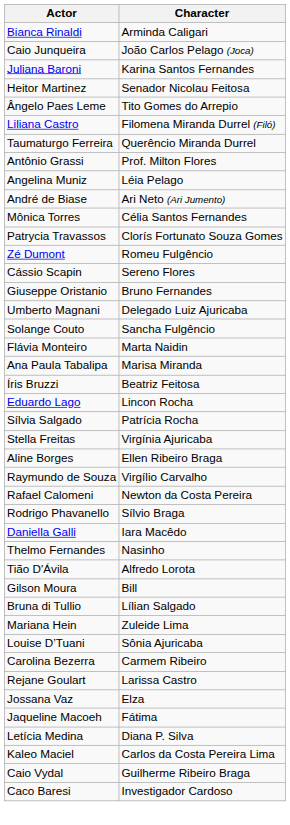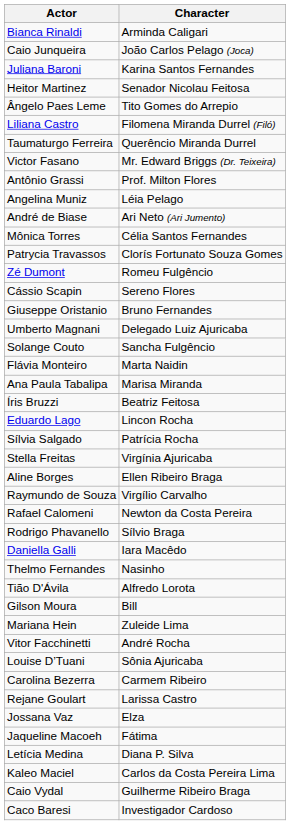 <table class="wikitable sortable">
 <tr>
 <th>Actor</th>
 <th>Character</th>
 </tr>
 <tr>
 <td><a href='#'>Bianca Rinaldi</a></td>
 <td>Arminda Caligari</td>
 </tr>
 <tr>
 <td>Caio Junqueira</td>
 <td>João Carlos Pelago <em><small>(Joca)</small></em></td>
 </tr>
 <tr>
 <td><a href='#'>Juliana Baroni</a></td>
 <td>Karina Santos Fernandes</td>
 </tr>
 <tr>
 <td>Heitor Martinez</td>
 <td>Senador Nicolau Feitosa</td>
 </tr>
 <tr>
 <td>Ângelo Paes Leme</td>
 <td>Tito Gomes do Arrepio</td>
 </tr>
 <tr>
 <td><a href='#'>Liliana Castro</a></td>
 <td>Filomena Miranda Durrel <em><small>(Filó)</small></em></td>
 </tr>
 <tr>
 <td>Taumaturgo Ferreira</td>
 <td>Querêncio Miranda Durrel</td>
+</tr>
+<tr>
+<td>Victor Fasano</td>
+<td>Mr. Edward Briggs <em><small>(Dr. Teixeira)</small></em></td>
 </tr>
 <tr>
 <td>Antônio Grassi</td>
 <td>Prof. Milton Flores</td>
 </tr>
 <tr>
 <td>Angelina Muniz</td>
 <td>Léia Pelago</td>
 </tr>
 <tr>
 <td>André de Biase</td>
 <td>Ari Neto <em><small>(Ari Jumento)</small></em></td>
 </tr>
 <tr>
 <td>Mônica Torres</td>
 <td>Célia Santos Fernandes</td>
 </tr>
 <tr>
 <td>Patrycia Travassos</td>
 <td>Clorís Fortunato Souza Gomes</td>
 </tr>
 <tr>
 <td><a href='#'>Zé Dumont</a></td>
 <td>Romeu Fulgêncio</td>
 </tr>
 <tr>
 <td>Cássio Scapin</td>
 <td>Sereno Flores</td>
 </tr>
 <tr>
 <td>Giuseppe Oristanio</td>
 <td>Bruno Fernandes</td>
 </tr>
 <tr>
 <td>Umberto Magnani</td>
 <td>Delegado Luiz Ajuricaba</td>
 </tr>
 <tr>
 <td>Solange Couto</td>
 <td>Sancha Fulgêncio</td>
 </tr>
 <tr>
 <td>Flávia Monteiro</td>
 <td>Marta Naidin</td>
 </tr>
 <tr>
 <td>Ana Paula Tabalipa</td>
 <td>Marisa Miranda</td>
 </tr>
 <tr>
 <td>Íris Bruzzi</td>
 <td>Beatriz Feitosa</td>
 </tr>
 <tr>
 <td><a href='#'>Eduardo Lago</a></td>
 <td>Lincon Rocha</td>
 </tr>
 <tr>
 <td>Sílvia Salgado</td>
 <td>Patrícia Rocha</td>
 </tr>
 <tr>
 <td>Stella Freitas</td>
 <td>Virgínia Ajuricaba</td>
 </tr>
 <tr>
 <td>Aline Borges</td>
 <td>Ellen Ribeiro Braga</td>
 </tr>
 <tr>
 <td>Raymundo de Souza</td>
 <td>Virgílio Carvalho</td>
 </tr>
 <tr>
 <td>Rafael Calomeni</td>
 <td>Newton da Costa Pereira</td>
 </tr>
 <tr>
 <td>Rodrigo Phavanello</td>
 <td>Sílvio Braga</td>
 </tr>
 <tr>
 <td><a href='#'>Daniella Galli</a></td>
 <td>Iara Macêdo</td>
 </tr>
 <tr>
 <td>Thelmo Fernandes</td>
 <td>Nasinho</td>
 </tr>
 <tr>
 <td>Tião D'Ávila</td>
 <td>Alfredo Lorota</td>
 </tr>
 <tr>
 <td>Gilson Moura</td>
 <td>Bill</td>
 </tr>
 <tr>
-<td>Bruna di Tullio</td>
-<td>Lílian Salgado</td>
+<td>Mariana Hein</td>
+<td>Zuleide Lima</td>
 </tr>
 <tr>
-<td>Mariana Hein</td>
-<td>Zuleide Lima</td>
+<td>Vitor Facchinetti</td>
+<td>André Rocha</td>
 </tr>
 <tr>
 <td>Louise D’Tuani</td>
 <td>Sônia Ajuricaba</td>
 </tr>
 <tr>
 <td>Carolina Bezerra</td>
 <td>Carmem Ribeiro</td>
 </tr>
 <tr>
 <td>Rejane Goulart</td>
 <td>Larissa Castro</td>
 </tr>
 <tr>
 <td>Jossana Vaz</td>
 <td>Elza</td>
 </tr>
 <tr>
 <td>Jaqueline Macoeh</td>
 <td>Fátima</td>
 </tr>
 <tr>
 <td>Letícia Medina</td>
 <td>Diana P. Silva</td>
 </tr>
 <tr>
 <td>Kaleo Maciel</td>
 <td>Carlos da Costa Pereira Lima</td>
 </tr>
 <tr>
 <td>Caio Vydal</td>
 <td>Guilherme Ribeiro Braga</td>
 </tr>
 <tr>
 <td>Caco Baresi</td>
 <td>Investigador Cardoso</td>
 </tr>
 </table>
